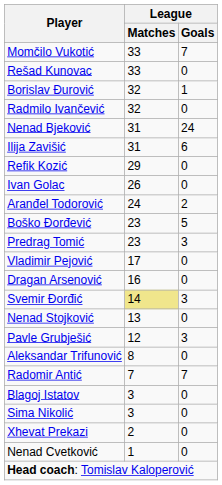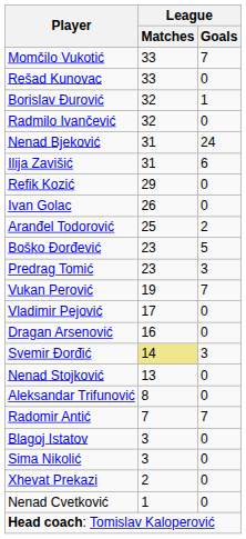 <table class="wikitable sortable">
 <tr>
 <th rowspan=2>Player</th>
 <th colspan=2>League</th>
 </tr>
 <tr>
 <th>Matches</th>
 <th>Goals</th>
 </tr>
 <tr>
 <td><a href='#'>Momčilo Vukotić</a></td>
 <td>33</td>
 <td>7</td>
 </tr>
 <tr>
 <td><a href='#'>Rešad Kunovac</a></td>
 <td>33</td>
 <td>0</td>
 </tr>
 <tr>
 <td><a href='#'>Borislav Đurović</a></td>
 <td>32</td>
 <td>1</td>
 </tr>
 <tr>
 <td><a href='#'>Radmilo Ivančević</a></td>
 <td>32</td>
 <td>0</td>
 </tr>
 <tr>
 <td><a href='#'>Nenad Bjeković</a></td>
 <td>31</td>
 <td>24</td>
 </tr>
 <tr>
 <td><a href='#'>Ilija Zavišić</a></td>
 <td>31</td>
 <td>6</td>
 </tr>
 <tr>
 <td><a href='#'>Refik Kozić</a></td>
 <td>29</td>
 <td>0</td>
 </tr>
 <tr>
 <td><a href='#'>Ivan Golac</a></td>
 <td>26</td>
 <td>0</td>
 </tr>
 <tr>
 <td><a href='#'>Aranđel Todorović</a></td>
-<td>24</td>
+<td>25</td>
 <td>2</td>
 </tr>
 <tr>
 <td><a href='#'>Boško Đorđević</a></td>
 <td>23</td>
 <td>5</td>
 </tr>
 <tr>
 <td><a href='#'>Predrag Tomić</a></td>
 <td>23</td>
 <td>3</td>
+</tr>
+<tr>
+<td><a href='#'>Vukan Perović</a></td>
+<td>19</td>
+<td>7</td>
 </tr>
 <tr>
 <td><a href='#'>Vladimir Pejović</a></td>
 <td>17</td>
 <td>0</td>
 </tr>
 <tr>
 <td><a href='#'>Dragan Arsenović</a></td>
 <td>16</td>
 <td>0</td>
 </tr>
 <tr>
 <td><a href='#'>Svemir Đorđić</a></td>
 <td style="background: khaki;">14</td>
 <td>3</td>
 </tr>
 <tr>
 <td><a href='#'>Nenad Stojković</a></td>
 <td>13</td>
 <td>0</td>
-</tr>
-<tr>
-<td><a href='#'>Pavle Grubješić</a></td>
-<td>12</td>
-<td>3</td>
 </tr>
 <tr>
 <td><a href='#'>Aleksandar Trifunović</a></td>
 <td>8</td>
 <td>0</td>
 </tr>
 <tr>
 <td><a href='#'>Radomir Antić</a></td>
 <td>7</td>
 <td>7</td>
 </tr>
 <tr>
 <td><a href='#'>Blagoj Istatov</a></td>
 <td>3</td>
 <td>0</td>
 </tr>
 <tr>
 <td><a href='#'>Sima Nikolić</a></td>
 <td>3</td>
 <td>0</td>
 </tr>
 <tr>
 <td><a href='#'>Xhevat Prekazi</a></td>
 <td>2</td>
 <td>0</td>
 </tr>
 <tr>
 <td>Nenad Cvetković</td>
 <td>1</td>
 <td>0</td>
 </tr>
 <tr class="sortbottom">
 <td colspan=3><strong>Head coach</strong>: <a href='#'>Tomislav Kaloperović</a></td>
 </tr>
 </table>
